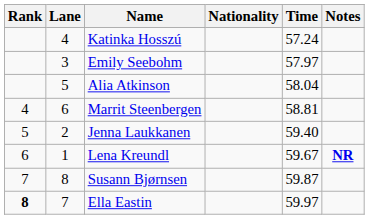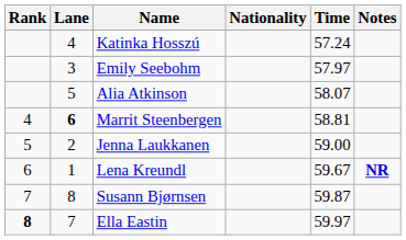 <table class="wikitable sortable" style="text-align:center">
 <tr>
 <th>Rank</th>
 <th>Lane</th>
 <th>Name</th>
 <th>Nationality</th>
 <th>Time</th>
 <th>Notes</th>
 </tr>
 <tr>
 <td></td>
 <td>4</td>
 <td align=left><a href='#'>Katinka Hosszú</a></td>
 <td align=left></td>
 <td>57.24</td>
 <td></td>
 </tr>
 <tr>
 <td></td>
 <td>3</td>
 <td align=left><a href='#'>Emily Seebohm</a></td>
 <td align=left></td>
 <td>57.97</td>
 <td></td>
 </tr>
 <tr>
 <td></td>
 <td>5</td>
 <td align=left><a href='#'>Alia Atkinson</a></td>
 <td align=left></td>
-<td>58.04</td>
+<td>58.07</td>
 <td></td>
 </tr>
 <tr>
 <td>4</td>
-<td>6</td>
+<td><strong>6</strong></td>
 <td align=left><a href='#'>Marrit Steenbergen</a></td>
 <td align=left></td>
 <td>58.81</td>
 <td></td>
 </tr>
 <tr>
 <td>5</td>
 <td>2</td>
 <td align=left><a href='#'>Jenna Laukkanen</a></td>
 <td align=left></td>
-<td>59.40</td>
+<td>59.00</td>
 <td></td>
 </tr>
 <tr>
 <td>6</td>
 <td>1</td>
 <td align=left><a href='#'>Lena Kreundl</a></td>
 <td align=left></td>
 <td>59.67</td>
 <td><strong><a href='#'>NR</a></strong></td>
 </tr>
 <tr>
 <td>7</td>
 <td>8</td>
 <td align=left><a href='#'>Susann Bjørnsen</a></td>
 <td align=left></td>
 <td>59.87</td>
 <td></td>
 </tr>
 <tr>
 <td><strong>8</strong></td>
 <td>7</td>
 <td align=left><a href='#'>Ella Eastin</a></td>
 <td align=left></td>
 <td>59.97</td>
 <td></td>
 </tr>
 </table>
